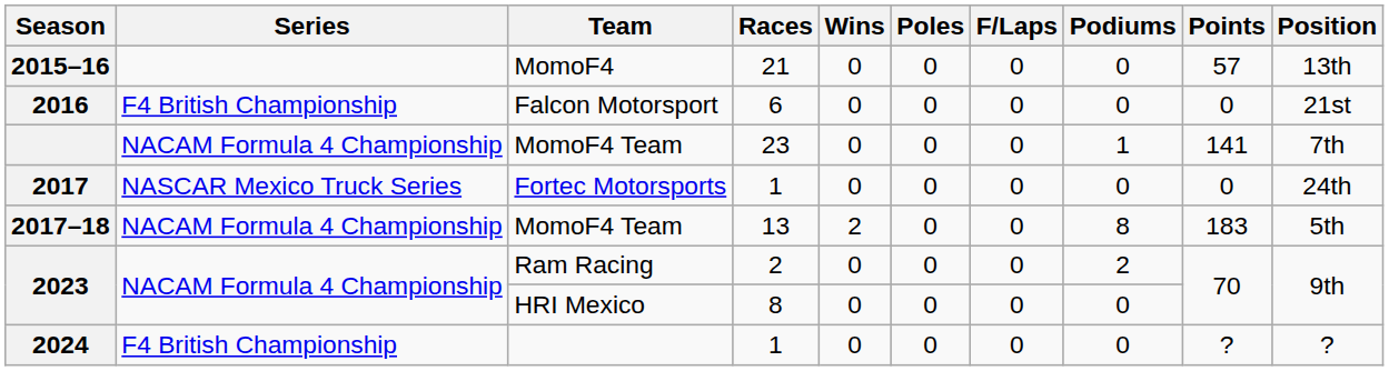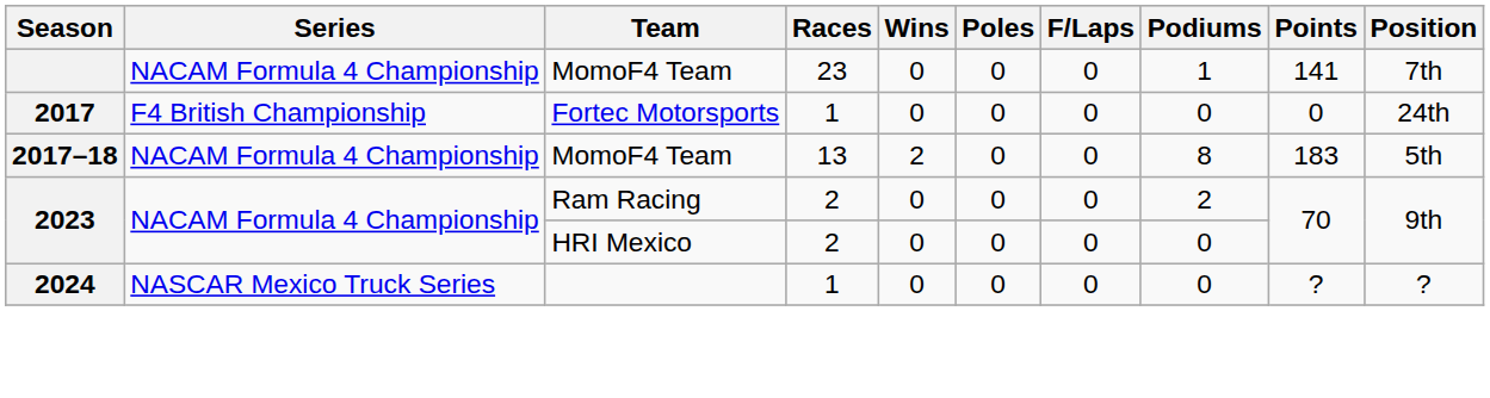 <table class="wikitable" style="font-size: 90%; text-align:center">
 <tr>
 <th>Season</th>
 <th>Series</th>
 <th>Team</th>
 <th>Races</th>
 <th>Wins</th>
 <th>Poles</th>
 <th>F/Laps</th>
 <th>Podiums</th>
 <th>Points</th>
 <th>Position</th>
-</tr>
-<tr>
-<th>2015–16</th>
-<td align=left></td>
-<td align=left>MomoF4</td>
-<td>21</td>
-<td>0</td>
-<td>0</td>
-<td>0</td>
-<td>0</td>
-<td>57</td>
-<td>13th</td>
-</tr>
-<tr>
-<th>2016</th>
-<td align=left><a href='#'>F4 British Championship</a></td>
-<td align=left>Falcon Motorsport</td>
-<td>6</td>
-<td>0</td>
-<td>0</td>
-<td>0</td>
-<td>0</td>
-<td>0</td>
-<td>21st</td>
 </tr>
 <tr>
 <th></th>
 <td align=left><a href='#'>NACAM Formula 4 Championship</a></td>
 <td align=left>MomoF4 Team</td>
 <td>23</td>
 <td>0</td>
 <td>0</td>
 <td>0</td>
 <td>1</td>
 <td>141</td>
 <td>7th</td>
 </tr>
 <tr>
 <th>2017</th>
-<td align=left><a href='#'>NASCAR Mexico Truck Series</a></td>
+<td align=left><a href='#'>F4 British Championship</a></td>
 <td align=left><a href='#'>Fortec Motorsports</a></td>
 <td>1</td>
 <td>0</td>
 <td>0</td>
 <td>0</td>
 <td>0</td>
 <td>0</td>
 <td>24th</td>
 </tr>
 <tr>
 <th>2017–18</th>
 <td align=left><a href='#'>NACAM Formula 4 Championship</a></td>
 <td align=left>MomoF4 Team</td>
 <td>13</td>
 <td>2</td>
 <td>0</td>
 <td>0</td>
 <td>8</td>
 <td>183</td>
 <td>5th</td>
 </tr>
 <tr>
 <th rowspan="2">2023</th>
 <td rowspan="2" align="left"><a href='#'>NACAM Formula 4 Championship</a></td>
 <td align=left>Ram Racing</td>
 <td>2</td>
 <td>0</td>
 <td>0</td>
 <td>0</td>
 <td>2</td>
 <td rowspan="2">70</td>
 <td rowspan="2">9th</td>
 </tr>
 <tr>
 <td align=left>HRI Mexico</td>
-<td>8</td>
+<td>2</td>
 <td>0</td>
 <td>0</td>
 <td>0</td>
 <td>0</td>
 </tr>
 <tr>
 <th>2024</th>
-<td align=left><a href='#'>F4 British Championship</a></td>
+<td align=left><a href='#'>NASCAR Mexico Truck Series</a></td>
 <td align=left></td>
 <td>1</td>
 <td>0</td>
 <td>0</td>
 <td>0</td>
 <td>0</td>
 <td>?</td>
 <td>?</td>
 </tr>
 </table>
